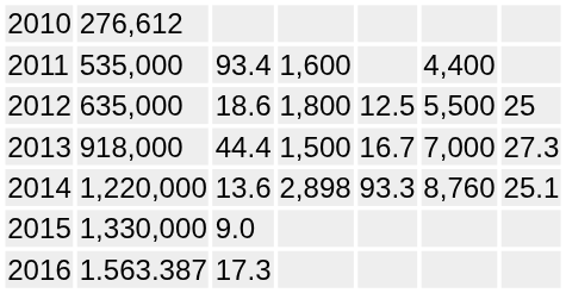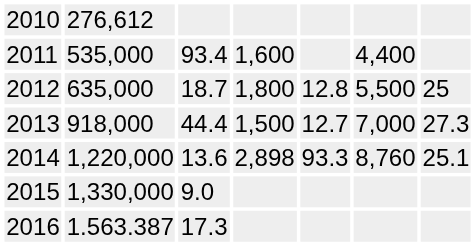 <table class="toccolours sortable" style="padding:0.5em;font-size: 87.5%">
 <tr>
 <th></th>
 <th></th>
 <th></th>
 <th></th>
 <th></th>
 <th></th>
 <th></th>
 </tr>
 <tr style="background:#eee;">
 <td>2010</td>
 <td>276,612</td>
 <td></td>
 <td></td>
 <td></td>
 <td></td>
 <td></td>
 </tr>
 <tr style="background:#eee;">
 <td>2011</td>
 <td>535,000</td>
 <td> 93.4</td>
 <td>1,600</td>
 <td></td>
 <td>4,400</td>
 <td></td>
 </tr>
 <tr style="background:#eee;">
 <td>2012</td>
 <td>635,000</td>
-<td> 18.6</td>
+<td> 18.7</td>
 <td>1,800</td>
-<td> 12.5</td>
+<td> 12.8</td>
 <td>5,500</td>
 <td> 25</td>
 </tr>
 <tr style="background:#eee;">
 <td>2013</td>
 <td>918,000</td>
 <td> 44.4</td>
 <td>1,500</td>
-<td> 16.7</td>
+<td> 12.7</td>
 <td>7,000</td>
 <td> 27.3</td>
 </tr>
 <tr style="background:#eee;">
 <td>2014</td>
 <td>1,220,000</td>
 <td> 13.6</td>
 <td>2,898</td>
 <td> 93.3</td>
 <td>8,760</td>
 <td> 25.1</td>
 </tr>
 <tr style="background:#eee;">
 <td>2015</td>
 <td>1,330,000</td>
 <td> 9.0</td>
 <td></td>
 <td></td>
 <td></td>
 <td></td>
 </tr>
 <tr style="background:#eee;">
 <td>2016</td>
 <td>1.563.387</td>
 <td> 17.3</td>
 <td></td>
 <td></td>
 <td></td>
 <td></td>
 </tr>
 </table>
